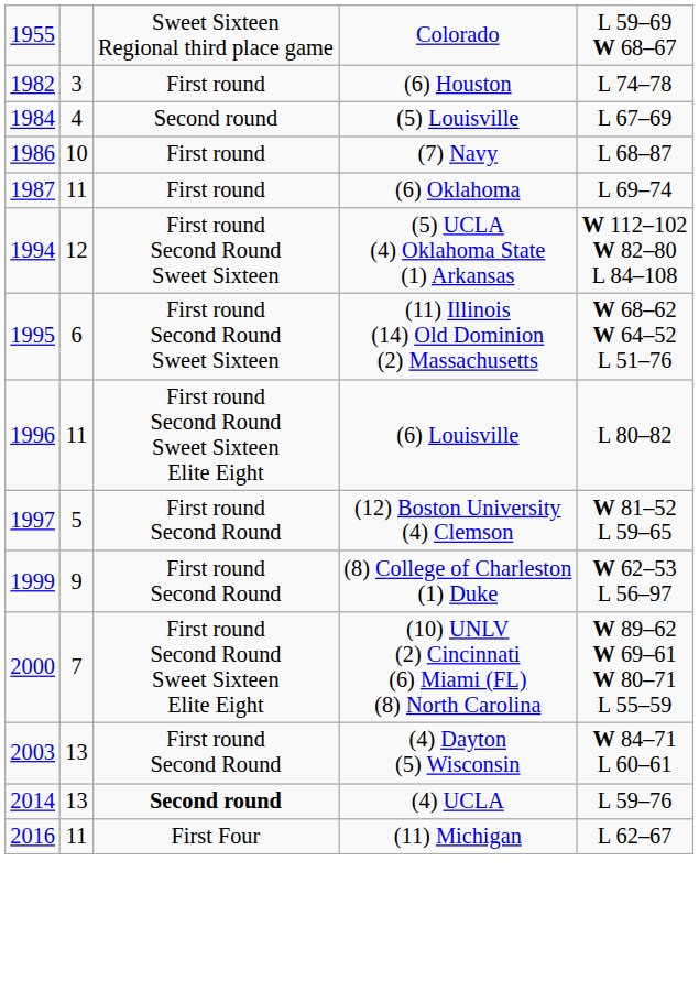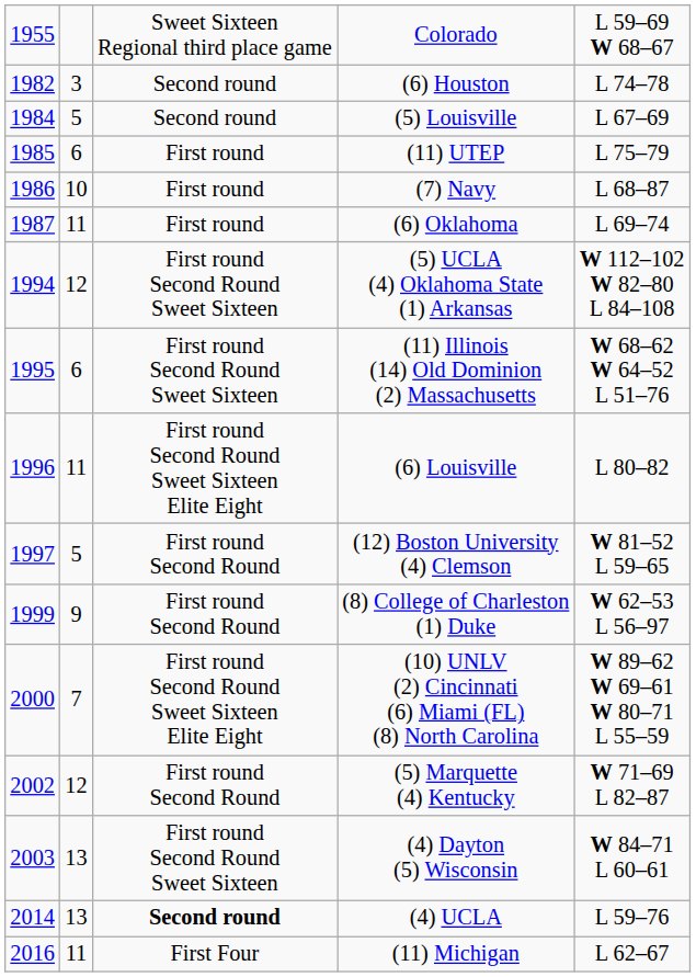 <table class="wikitable" style="text-align:center">
 <tr>
 <td><a href='#'>1955</a></td>
 <td></td>
 <td>Sweet Sixteen<br>Regional third place game</td>
 <td><a href='#'>Colorado</a><br></td>
 <td>L 59–69<br><strong>W</strong> 68–67</td>
 </tr>
 <tr>
 <td><a href='#'>1982</a></td>
 <td>3</td>
-<td>First round</td>
+<td>Second round</td>
 <td>(6) <a href='#'>Houston</a></td>
 <td>L 74–78</td>
 </tr>
 <tr>
 <td><a href='#'>1984</a></td>
-<td>4</td>
+<td>5</td>
 <td>Second round</td>
 <td>(5) <a href='#'>Louisville</a></td>
 <td>L 67–69</td>
+</tr>
+<tr>
+<td><a href='#'>1985</a></td>
+<td>6</td>
+<td>First round</td>
+<td>(11) <a href='#'>UTEP</a></td>
+<td>L 75–79</td>
 </tr>
 <tr>
 <td><a href='#'>1986</a></td>
 <td>10</td>
 <td>First round</td>
 <td>(7) <a href='#'>Navy</a></td>
 <td>L 68–87</td>
 </tr>
 <tr>
 <td><a href='#'>1987</a></td>
 <td>11</td>
 <td>First round</td>
 <td>(6) <a href='#'>Oklahoma</a></td>
 <td>L 69–74</td>
 </tr>
 <tr>
 <td><a href='#'>1994</a></td>
 <td>12</td>
 <td>First round<br>Second Round<br>Sweet Sixteen</td>
 <td>(5) <a href='#'>UCLA</a><br> (4) <a href='#'>Oklahoma State</a><br> (1) <a href='#'>Arkansas</a></td>
 <td><strong>W</strong> 112–102<br><strong>W</strong> 82–80<br>L 84–108</td>
 </tr>
 <tr>
 <td><a href='#'>1995</a></td>
 <td>6</td>
 <td>First round<br>Second Round<br>Sweet Sixteen</td>
 <td>(11) <a href='#'>Illinois</a><br> (14) <a href='#'>Old Dominion</a><br> (2) <a href='#'>Massachusetts</a></td>
 <td><strong>W</strong> 68–62<br><strong>W</strong> 64–52<br>L 51–76</td>
 </tr>
 <tr>
 <td><a href='#'>1996</a></td>
 <td>11</td>
 <td>First round<br>Second Round<br>Sweet Sixteen<br>Elite Eight</td>
 <td>(6) <a href='#'>Louisville</a></td>
 <td>L 80–82</td>
 </tr>
 <tr>
 <td><a href='#'>1997</a></td>
 <td>5</td>
 <td>First round<br>Second Round</td>
 <td>(12) <a href='#'>Boston University</a><br>(4) <a href='#'>Clemson</a></td>
 <td><strong>W</strong> 81–52<br>L 59–65</td>
 </tr>
 <tr>
 <td><a href='#'>1999</a></td>
 <td>9</td>
 <td>First round<br>Second Round</td>
 <td>(8) <a href='#'>College of Charleston</a><br> (1) <a href='#'>Duke</a></td>
 <td><strong>W</strong> 62–53<br>L 56–97</td>
 </tr>
 <tr>
 <td><a href='#'>2000</a></td>
 <td>7</td>
 <td>First round<br>Second Round<br>Sweet Sixteen<br>Elite Eight</td>
 <td>(10) <a href='#'>UNLV</a><br> (2) <a href='#'>Cincinnati</a><br> (6) <a href='#'>Miami (FL)</a><br> (8) <a href='#'>North Carolina</a></td>
 <td><strong>W</strong> 89–62<br><strong>W</strong> 69–61<br><strong>W</strong> 80–71<br>L 55–59</td>
 </tr>
 <tr>
+<td><a href='#'>2002</a></td>
+<td>12</td>
+<td>First round<br>Second Round</td>
+<td>(5) <a href='#'>Marquette</a><br> (4) <a href='#'>Kentucky</a></td>
+<td><strong>W</strong> 71–69<br>L 82–87</td>
+</tr>
+<tr>
 <td><a href='#'>2003</a></td>
 <td>13</td>
-<td>First round<br>Second Round</td>
+<td>First round<br>Second Round<br>Sweet Sixteen</td>
 <td>(4) <a href='#'>Dayton</a><br> (5) <a href='#'>Wisconsin</a></td>
 <td><strong>W</strong> 84–71<br>L 60–61</td>
 </tr>
 <tr>
 <td><a href='#'>2014</a></td>
 <td>13</td>
 <td><strong>Second round</strong></td>
 <td>(4) <a href='#'>UCLA</a></td>
 <td>L 59–76</td>
 </tr>
 <tr>
 <td><a href='#'>2016</a></td>
 <td>11</td>
 <td>First Four</td>
 <td>(11) <a href='#'>Michigan</a></td>
 <td>L 62–67</td>
 </tr>
 </table>
